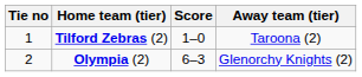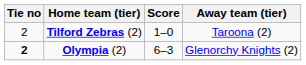 <table class="wikitable" style="text-align:center">
 <tr>
 <th>Tie no</th>
 <th>Home team (tier)</th>
 <th>Score</th>
 <th>Away team (tier)</th>
 </tr>
 <tr>
-<td>1</td>
+<td>2</td>
 <td><strong><a href='#'>Tilford Zebras</a></strong> (2)</td>
 <td>1–0</td>
 <td><a href='#'>Taroona</a> (2)</td>
 </tr>
 <tr>
-<td>2</td>
+<td><strong>2</strong></td>
 <td><strong><a href='#'>Olympia</a></strong> (2)</td>
 <td>6–3</td>
 <td><a href='#'>Glenorchy Knights</a> (2)</td>
 </tr>
 </table>
